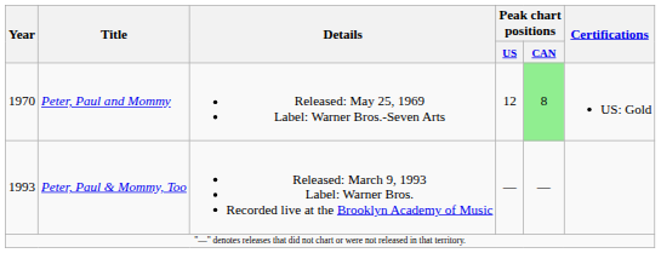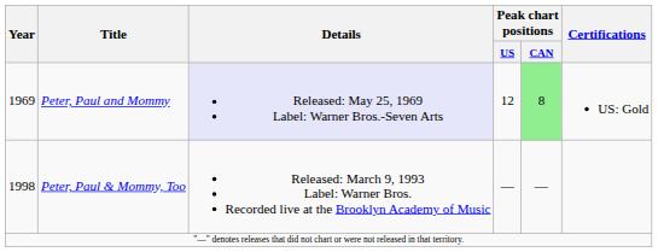 <table class="wikitable" style="text-align:center">
 <tr>
 <th rowspan="2">Year</th>
 <th rowspan="2">Title</th>
 <th rowspan="2">Details</th>
 <th colspan="2">Peak chart<br>positions</th>
 <th rowspan="2"><a href='#'>Certifications</a></th>
 </tr>
 <tr>
 <th><small><a href='#'>US</a></small><br></th>
 <th><small><a href='#'>CAN</a></small><br></th>
 </tr>
 <tr>
-<td>1970</td>
+<td>1969</td>
 <td align="left"><em><a href='#'>Peter, Paul and Mommy</a></em></td>
-<td><br><ul><li>Released: May 25, 1969</li><li>Label: Warner Bros.-Seven Arts</li></ul></td>
+<td style="background: lavender;"><br><ul><li>Released: May 25, 1969</li><li>Label: Warner Bros.-Seven Arts</li></ul></td>
 <td>12</td>
 <td style="background: lightgreen;">8</td>
 <td><br><ul><li>US: Gold</li></ul></td>
 </tr>
 <tr>
-<td>1993</td>
+<td>1998</td>
 <td align="left"><em><a href='#'>Peter, Paul & Mommy, Too</a></em></td>
 <td><br><ul><li>Released: March 9, 1993</li><li>Label: Warner Bros.</li><li>Recorded live at the <a href='#'>Brooklyn Academy of Music</a></li></ul></td>
 <td>—</td>
 <td>—</td>
 <td></td>
 </tr>
 <tr>
 <td colspan="6" style="font-size:8pt">"—" denotes releases that did not chart or were not released in that territory.</td>
 </tr>
 </table>
